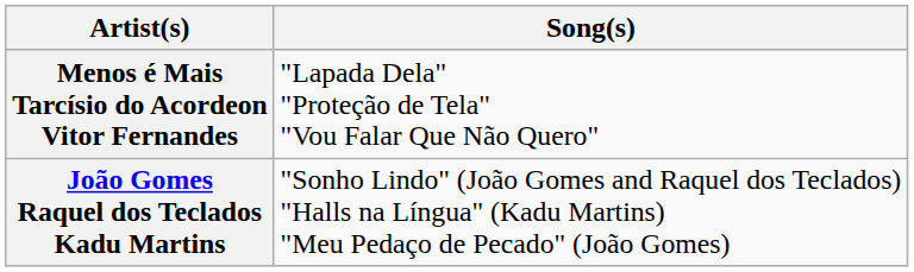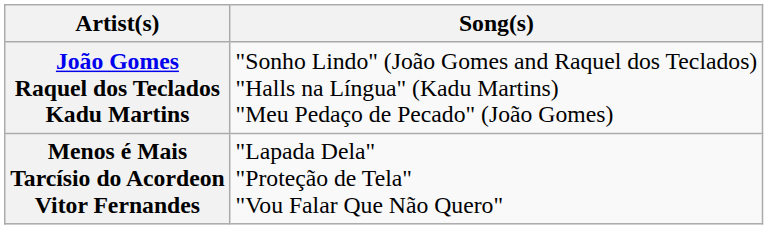 <table class="wikitable plainrowheaders">
 <tr>
 <th scope="col">Artist(s)</th>
 <th scope="col">Song(s)</th>
 </tr>
 <tr>
+<th scope="row"><a href='#'>João Gomes</a><br>Raquel dos Teclados<br>Kadu Martins</th>
+<td>"Sonho Lindo" (João Gomes and Raquel dos Teclados)<br>"Halls na Língua" (Kadu Martins)<br>"Meu Pedaço de Pecado" (João Gomes)</td>
+</tr>
+<tr>
 <th scope="row">Menos é Mais<br>Tarcísio do Acordeon<br>Vitor Fernandes</th>
 <td>"Lapada Dela"<br>"Proteção de Tela"<br>"Vou Falar Que Não Quero"</td>
 </tr>
-<tr>
-<th scope="row"><a href='#'>João Gomes</a><br>Raquel dos Teclados<br>Kadu Martins</th>
-<td>"Sonho Lindo" (João Gomes and Raquel dos Teclados)<br>"Halls na Língua" (Kadu Martins)<br>"Meu Pedaço de Pecado" (João Gomes)</td>
-</tr>
 </table>
